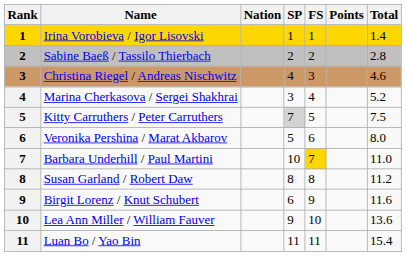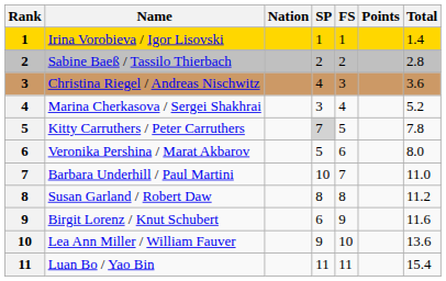 <table class="wikitable">
 <tr>
 <th>Rank</th>
 <th>Name</th>
 <th>Nation</th>
 <th>SP</th>
 <th>FS</th>
 <th>Points</th>
 <th>Total</th>
 </tr>
 <tr bgcolor=gold>
 <td align=center><strong>1</strong></td>
 <td><a href='#'>Irina Vorobieva</a> / <a href='#'>Igor Lisovski</a></td>
 <td></td>
 <td>1</td>
 <td>1</td>
 <td></td>
 <td>1.4</td>
 </tr>
 <tr bgcolor=silver>
 <td align=center><strong>2</strong></td>
 <td><a href='#'>Sabine Baeß</a> / <a href='#'>Tassilo Thierbach</a></td>
 <td></td>
 <td>2</td>
 <td>2</td>
 <td></td>
 <td>2.8</td>
 </tr>
 <tr bgcolor=cc9966>
 <td align=center><strong>3</strong></td>
 <td><a href='#'>Christina Riegel</a> / <a href='#'>Andreas Nischwitz</a></td>
 <td></td>
 <td>4</td>
 <td>3</td>
 <td></td>
-<td>4.6</td>
+<td>3.6</td>
 </tr>
 <tr>
 <th>4</th>
 <td><a href='#'>Marina Cherkasova</a> / <a href='#'>Sergei Shakhrai</a></td>
 <td></td>
 <td>3</td>
 <td>4</td>
 <td></td>
 <td>5.2</td>
 </tr>
 <tr>
 <th>5</th>
 <td><a href='#'>Kitty Carruthers</a> / <a href='#'>Peter Carruthers</a></td>
 <td></td>
 <td style="background: lightgrey;">7</td>
 <td>5</td>
 <td></td>
-<td>7.5</td>
+<td>7.8</td>
 </tr>
 <tr>
 <th>6</th>
 <td><a href='#'>Veronika Pershina</a> / <a href='#'>Marat Akbarov</a></td>
 <td></td>
 <td>5</td>
 <td>6</td>
 <td></td>
 <td>8.0</td>
 </tr>
 <tr>
 <th>7</th>
 <td><a href='#'>Barbara Underhill</a> / <a href='#'>Paul Martini</a></td>
 <td></td>
 <td>10</td>
-<td style="background: gold;">7</td>
+<td>7</td>
 <td></td>
 <td>11.0</td>
 </tr>
 <tr>
 <th>8</th>
 <td><a href='#'>Susan Garland</a> / <a href='#'>Robert Daw</a></td>
 <td></td>
 <td>8</td>
 <td>8</td>
 <td></td>
 <td>11.2</td>
 </tr>
 <tr>
 <th>9</th>
 <td><a href='#'>Birgit Lorenz</a> / <a href='#'>Knut Schubert</a></td>
 <td></td>
 <td>6</td>
 <td>9</td>
 <td></td>
 <td>11.6</td>
 </tr>
 <tr>
 <th>10</th>
 <td><a href='#'>Lea Ann Miller</a> / <a href='#'>William Fauver</a></td>
 <td></td>
 <td>9</td>
 <td>10</td>
 <td></td>
 <td>13.6</td>
 </tr>
 <tr>
 <th>11</th>
 <td><a href='#'>Luan Bo</a> / <a href='#'>Yao Bin</a></td>
 <td></td>
 <td>11</td>
 <td>11</td>
 <td></td>
 <td>15.4</td>
 </tr>
 </table>
